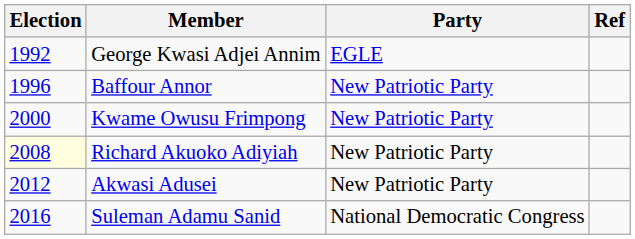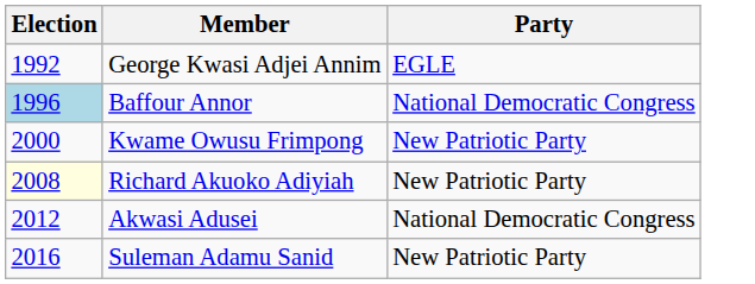 <table class="wikitable">
 <tr>
 <th>Election</th>
 <th>Member</th>
 <th>Party</th>
-<th>Ref</th>
 </tr>
 <tr>
 <td><a href='#'>1992</a></td>
 <td>George Kwasi Adjei Annim</td>
 <td><a href='#'>EGLE</a></td>
-<td></td>
 </tr>
 <tr>
-<td><a href='#'>1996</a></td>
+<td style="background: lightblue;"><a href='#'>1996</a></td>
 <td><a href='#'>Baffour Annor</a></td>
-<td><a href='#'>New Patriotic Party</a></td>
-<td></td>
+<td><a href='#'>National Democratic Congress</a></td>
 </tr>
 <tr>
 <td><a href='#'>2000</a></td>
 <td><a href='#'>Kwame Owusu Frimpong</a></td>
 <td><a href='#'>New Patriotic Party</a></td>
-<td></td>
 </tr>
 <tr>
 <td style="background: lightyellow;"><a href='#'>2008</a></td>
 <td><a href='#'>Richard Akuoko Adiyiah</a></td>
 <td>New Patriotic Party</td>
-<td></td>
 </tr>
 <tr>
 <td><a href='#'>2012</a></td>
 <td><a href='#'>Akwasi Adusei</a></td>
-<td>New Patriotic Party</td>
-<td></td>
+<td>National Democratic Congress</td>
 </tr>
 <tr>
 <td><a href='#'>2016</a></td>
 <td><a href='#'>Suleman Adamu Sanid</a></td>
-<td>National Democratic Congress</td>
-<td></td>
+<td>New Patriotic Party</td>
 </tr>
 </table>
